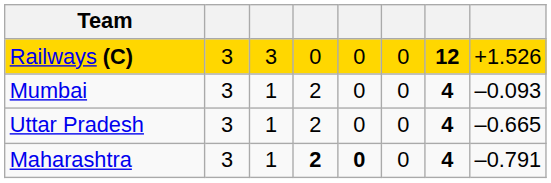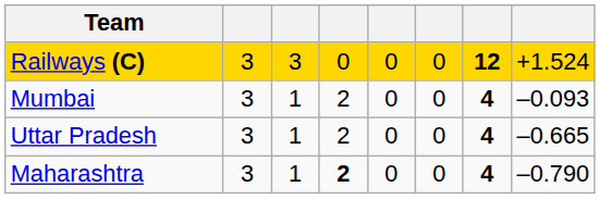 <table class="wikitable" style="text-align:center">
 <tr>
 <th style="width:140px;">Team</th>
 <th style="width:25px;"></th>
 <th style="width:25px;"></th>
 <th style="width:25px;"></th>
 <th style="width:25px;"></th>
 <th style="width:25px;"></th>
 <th style="width:25px;"></th>
 <th style="width:40px;"></th>
 </tr>
 <tr style="background:gold;">
 <td style="text-align:left"><a href='#'>Railways</a> <strong>(C)</strong></td>
 <td>3</td>
 <td>3</td>
 <td>0</td>
 <td>0</td>
 <td>0</td>
 <td><strong>12</strong></td>
-<td>+1.526</td>
+<td>+1.524</td>
 </tr>
 <tr>
 <td style="text-align:left"><a href='#'>Mumbai</a></td>
 <td>3</td>
 <td>1</td>
 <td>2</td>
 <td>0</td>
 <td>0</td>
 <td><strong>4</strong></td>
 <td>–0.093</td>
 </tr>
 <tr>
 <td style="text-align:left"><a href='#'>Uttar Pradesh</a></td>
 <td>3</td>
 <td>1</td>
 <td>2</td>
 <td>0</td>
 <td>0</td>
 <td><strong>4</strong></td>
 <td>–0.665</td>
 </tr>
 <tr>
 <td style="text-align:left"><a href='#'>Maharashtra</a></td>
 <td>3</td>
 <td>1</td>
 <td><strong>2</strong></td>
-<td><strong>0</strong></td>
+<td>0</td>
 <td>0</td>
 <td><strong>4</strong></td>
-<td>–0.791</td>
+<td>–0.790</td>
 </tr>
 </table>
